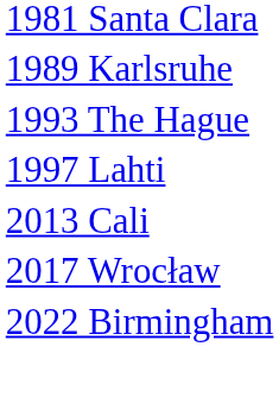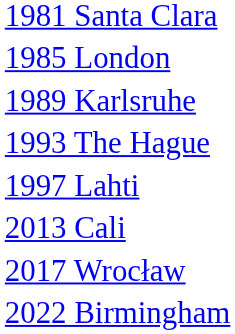 <table>
 <tr>
 <td><a href='#'>1981 Santa Clara</a></td>
+<td></td>
+<td></td>
+<td></td>
+</tr>
+<tr>
+<td><a href='#'>1985 London</a></td>
 <td></td>
 <td></td>
 <td></td>
 </tr>
 <tr>
 <td><a href='#'>1989 Karlsruhe</a></td>
 <td></td>
 <td></td>
 <td></td>
 </tr>
 <tr>
 <td><a href='#'>1993 The Hague</a></td>
 <td></td>
 <td></td>
 <td></td>
 </tr>
 <tr>
 <td><a href='#'>1997 Lahti</a></td>
 <td></td>
 <td></td>
 <td></td>
 </tr>
 <tr>
 <td><a href='#'>2013 Cali</a></td>
 <td></td>
 <td></td>
 <td></td>
 </tr>
 <tr>
 <td><a href='#'>2017 Wrocław</a></td>
 <td></td>
 <td></td>
 <td></td>
 </tr>
 <tr>
 <td><a href='#'>2022 Birmingham</a></td>
 <td></td>
 <td></td>
 <td></td>
 </tr>
 </table>
